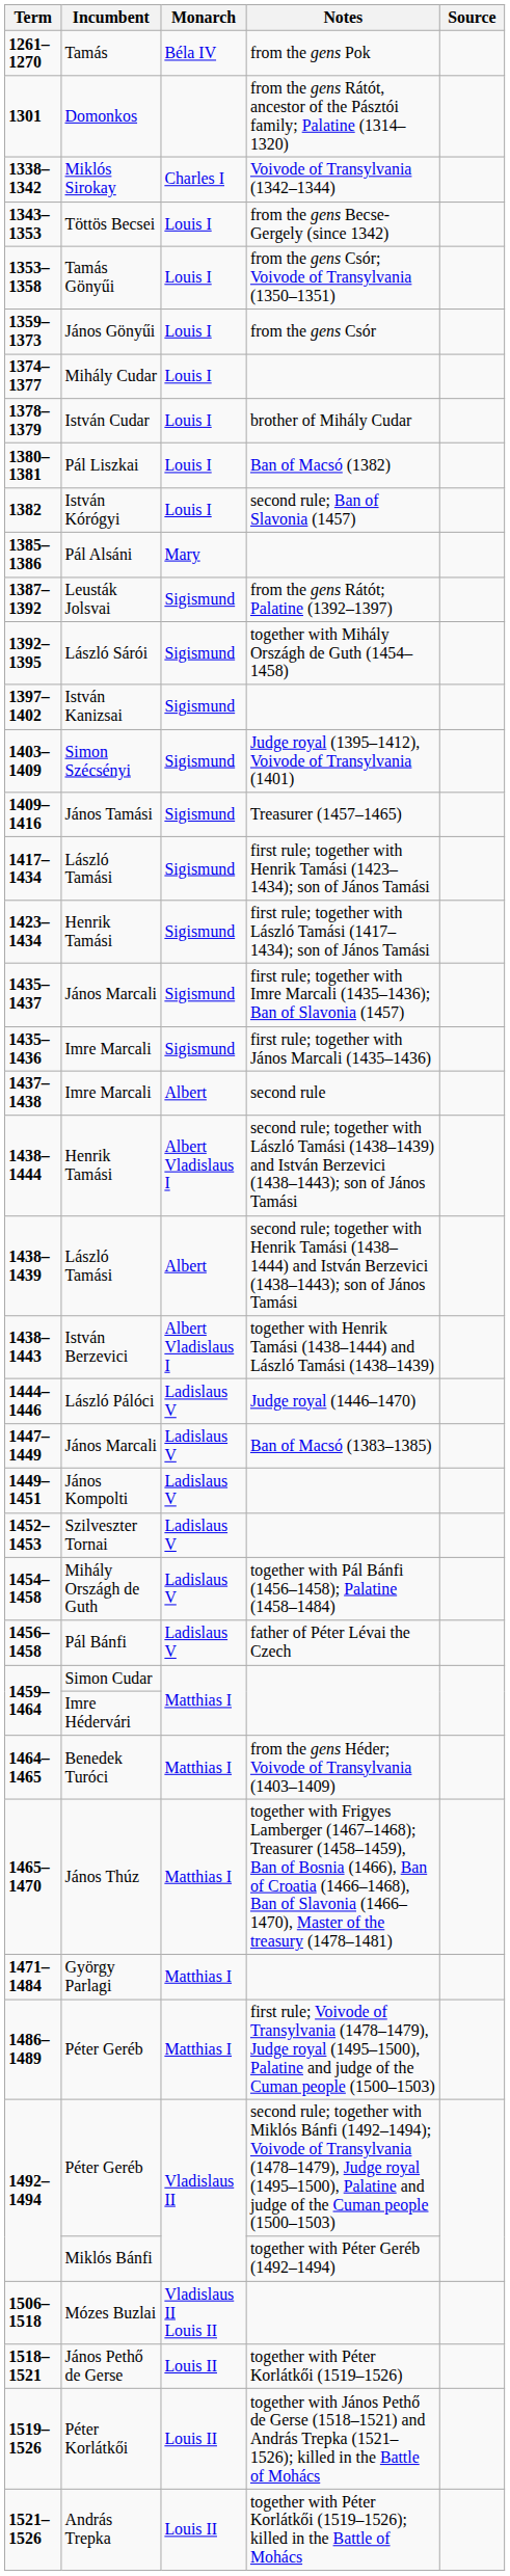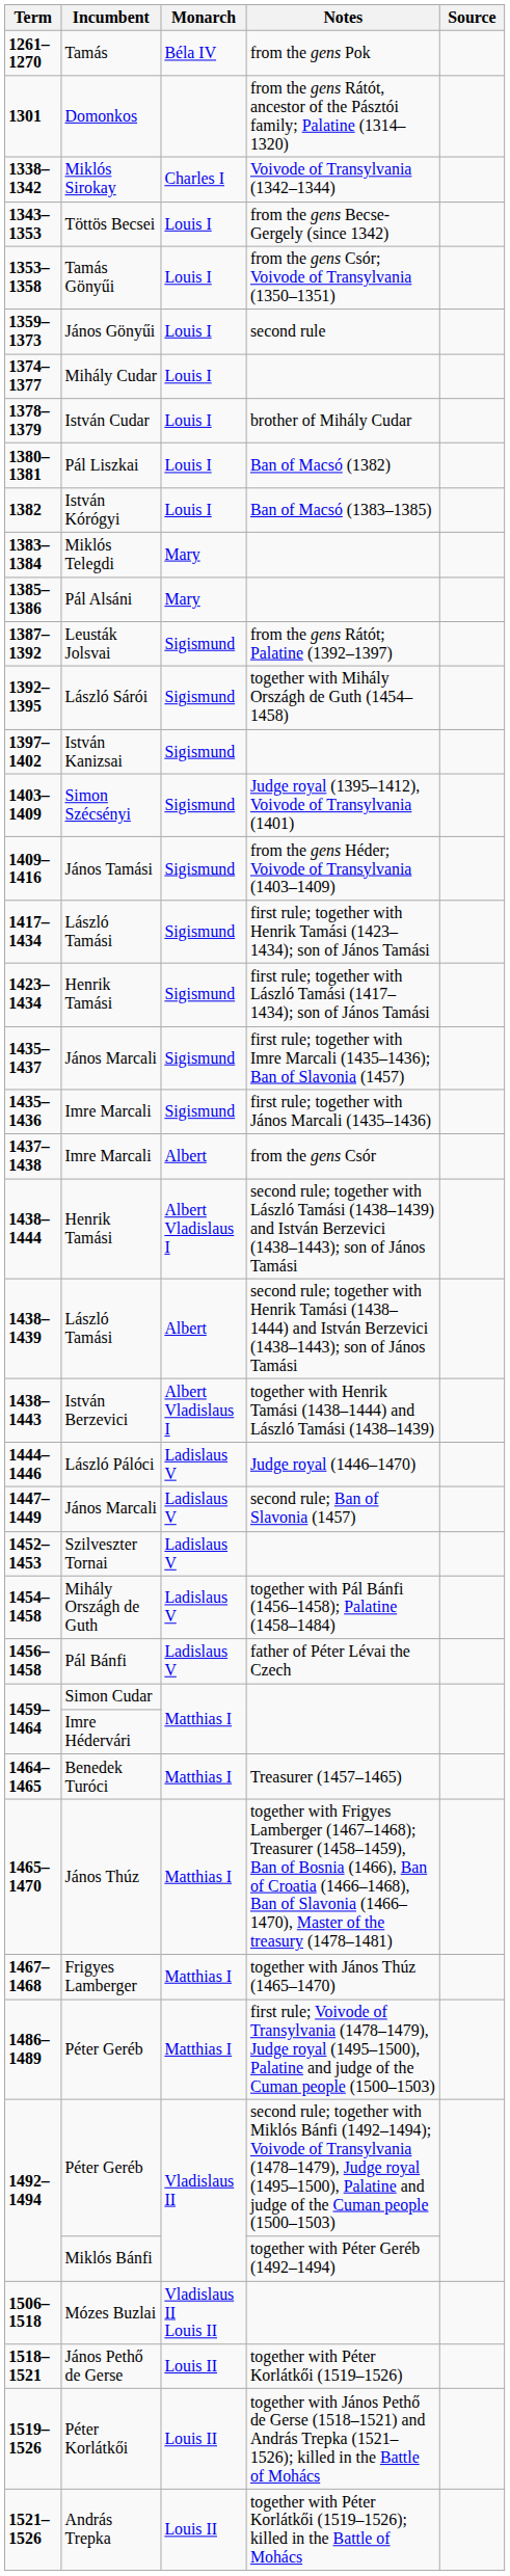 <table class="wikitable" style="width: 78%">
 <tr>
 <th scope="col" width="9%">Term</th>
 <th scope="col" width="17%">Incumbent</th>
 <th scope="col" width="9%">Monarch</th>
 <th scope="col" width="33%">Notes</th>
 <th scope="col" width="10%">Source</th>
 </tr>
 <tr>
 <td><strong>1261–1270</strong></td>
 <td>Tamás</td>
 <td><a href='#'>Béla IV</a></td>
 <td>from the <em>gens</em> Pok</td>
 <td></td>
 </tr>
 <tr>
 <td><strong>1301</strong></td>
 <td><a href='#'>Domonkos</a></td>
 <td></td>
 <td>from the <em>gens</em> Rátót, ancestor of the Pásztói family; <a href='#'>Palatine</a> (1314–1320)</td>
 <td></td>
 </tr>
 <tr>
 <td><strong>1338–1342</strong></td>
 <td><a href='#'>Miklós Sirokay</a></td>
 <td><a href='#'>Charles I</a></td>
 <td><a href='#'>Voivode of Transylvania</a> (1342–1344)</td>
 <td></td>
 </tr>
 <tr>
 <td><strong>1343–1353</strong></td>
 <td>Töttös Becsei</td>
 <td><a href='#'>Louis I</a></td>
 <td>from the <em>gens</em> Becse-Gergely (since 1342)</td>
 <td></td>
 </tr>
 <tr>
 <td><strong>1353–1358</strong></td>
 <td>Tamás Gönyűi</td>
 <td><a href='#'>Louis I</a></td>
 <td>from the <em>gens</em> Csór; <a href='#'>Voivode of Transylvania</a> (1350–1351)</td>
 <td></td>
 </tr>
 <tr>
 <td><strong>1359–1373</strong></td>
 <td>János Gönyűi</td>
 <td><a href='#'>Louis I</a></td>
-<td>from the <em>gens</em> Csór</td>
+<td>second rule</td>
 <td></td>
 </tr>
 <tr>
 <td><strong>1374–1377</strong></td>
 <td>Mihály Cudar</td>
 <td><a href='#'>Louis I</a></td>
 <td></td>
 <td></td>
 </tr>
 <tr>
 <td><strong>1378–1379</strong></td>
 <td>István Cudar</td>
 <td><a href='#'>Louis I</a></td>
 <td>brother of Mihály Cudar</td>
 <td></td>
 </tr>
 <tr>
 <td><strong>1380–1381</strong></td>
 <td>Pál Liszkai</td>
 <td><a href='#'>Louis I</a></td>
 <td><a href='#'>Ban of Macsó</a> (1382)</td>
 <td></td>
 </tr>
 <tr>
 <td><strong>1382</strong></td>
 <td>István Kórógyi</td>
 <td><a href='#'>Louis I</a></td>
-<td>second rule; <a href='#'>Ban of Slavonia</a> (1457)</td>
+<td><a href='#'>Ban of Macsó</a> (1383–1385)</td>
+<td></td>
+</tr>
+<tr>
+<td><strong>1383–1384</strong></td>
+<td>Miklós Telegdi</td>
+<td><a href='#'>Mary</a></td>
+<td></td>
 <td></td>
 </tr>
 <tr>
 <td><strong>1385–1386</strong></td>
 <td>Pál Alsáni</td>
 <td><a href='#'>Mary</a></td>
 <td></td>
 <td></td>
 </tr>
 <tr>
 <td><strong>1387–1392</strong></td>
 <td>Leusták Jolsvai</td>
 <td><a href='#'>Sigismund</a></td>
 <td>from the <em>gens</em> Rátót; <a href='#'>Palatine</a> (1392–1397)</td>
 <td></td>
 </tr>
 <tr>
 <td><strong>1392–1395</strong></td>
 <td>László Sárói</td>
 <td><a href='#'>Sigismund</a></td>
 <td>together with Mihály Országh de Guth (1454–1458)</td>
 <td></td>
 </tr>
 <tr>
 <td><strong>1397–1402</strong></td>
 <td>István Kanizsai</td>
 <td><a href='#'>Sigismund</a></td>
 <td></td>
 <td></td>
 </tr>
 <tr>
 <td><strong>1403–1409</strong></td>
 <td><a href='#'>Simon Szécsényi</a></td>
 <td><a href='#'>Sigismund</a></td>
 <td><a href='#'>Judge royal</a> (1395–1412), <a href='#'>Voivode of Transylvania</a> (1401)</td>
 <td></td>
 </tr>
 <tr>
 <td><strong>1409–1416</strong></td>
 <td>János Tamási</td>
 <td><a href='#'>Sigismund</a></td>
-<td>Treasurer (1457–1465)</td>
+<td>from the <em>gens</em> Héder; <a href='#'>Voivode of Transylvania</a> (1403–1409)</td>
 <td></td>
 </tr>
 <tr>
 <td><strong>1417–1434</strong></td>
 <td>László Tamási</td>
 <td><a href='#'>Sigismund</a></td>
 <td>first rule; together with Henrik Tamási (1423–1434); son of János Tamási</td>
 <td></td>
 </tr>
 <tr>
 <td><strong>1423–1434</strong></td>
 <td>Henrik Tamási</td>
 <td><a href='#'>Sigismund</a></td>
 <td>first rule; together with László Tamási (1417–1434); son of János Tamási</td>
 <td></td>
 </tr>
 <tr>
 <td><strong>1435–1437</strong></td>
 <td>János Marcali</td>
 <td><a href='#'>Sigismund</a></td>
 <td>first rule; together with Imre Marcali (1435–1436); <a href='#'>Ban of Slavonia</a> (1457)</td>
 <td></td>
 </tr>
 <tr>
 <td><strong>1435–1436</strong></td>
 <td>Imre Marcali</td>
 <td><a href='#'>Sigismund</a></td>
 <td>first rule; together with János Marcali (1435–1436)</td>
 <td></td>
 </tr>
 <tr>
 <td><strong>1437–1438</strong></td>
 <td>Imre Marcali</td>
 <td><a href='#'>Albert</a></td>
-<td>second rule</td>
+<td>from the <em>gens</em> Csór</td>
 <td></td>
 </tr>
 <tr>
 <td><strong>1438–1444</strong></td>
 <td>Henrik Tamási</td>
 <td><a href='#'>Albert</a><br><a href='#'>Vladislaus I</a></td>
 <td>second rule; together with László Tamási (1438–1439) and István Berzevici (1438–1443); son of János Tamási</td>
 <td></td>
 </tr>
 <tr>
 <td><strong>1438–1439</strong></td>
 <td>László Tamási</td>
 <td><a href='#'>Albert</a></td>
 <td>second rule; together with Henrik Tamási (1438–1444) and István Berzevici (1438–1443); son of János Tamási</td>
 <td></td>
 </tr>
 <tr>
 <td><strong>1438–1443</strong></td>
 <td>István Berzevici</td>
 <td><a href='#'>Albert</a><br><a href='#'>Vladislaus I</a></td>
 <td>together with Henrik Tamási (1438–1444) and László Tamási (1438–1439)</td>
 <td></td>
 </tr>
 <tr>
 <td><strong>1444–1446</strong></td>
 <td>László Pálóci</td>
 <td><a href='#'>Ladislaus V</a></td>
 <td><a href='#'>Judge royal</a> (1446–1470)</td>
 <td></td>
 </tr>
 <tr>
 <td><strong>1447–1449</strong></td>
 <td>János Marcali</td>
 <td><a href='#'>Ladislaus V</a></td>
-<td><a href='#'>Ban of Macsó</a> (1383–1385)</td>
-<td></td>
-</tr>
-<tr>
-<td><strong>1449–1451</strong></td>
-<td>János Kompolti</td>
-<td><a href='#'>Ladislaus V</a></td>
-<td></td>
+<td>second rule; <a href='#'>Ban of Slavonia</a> (1457)</td>
 <td></td>
 </tr>
 <tr>
 <td><strong>1452–1453</strong></td>
 <td>Szilveszter Tornai</td>
 <td><a href='#'>Ladislaus V</a></td>
 <td></td>
 <td></td>
 </tr>
 <tr>
 <td><strong>1454–1458</strong></td>
 <td>Mihály Országh de Guth</td>
 <td><a href='#'>Ladislaus V</a></td>
 <td>together with Pál Bánfi (1456–1458); <a href='#'>Palatine</a> (1458–1484)</td>
 <td></td>
 </tr>
 <tr>
 <td><strong>1456–1458</strong></td>
 <td>Pál Bánfi</td>
 <td><a href='#'>Ladislaus V</a></td>
 <td>father of Péter Lévai the Czech</td>
 <td></td>
 </tr>
 <tr>
 <td rowspan="2"><strong>1459–1464</strong></td>
 <td>Simon Cudar</td>
 <td rowspan="2"><a href='#'>Matthias I</a></td>
 <td rowspan="2"></td>
 <td rowspan="2"></td>
 </tr>
 <tr>
 <td>Imre Hédervári</td>
 </tr>
 <tr>
 <td><strong>1464–1465</strong></td>
 <td>Benedek Turóci</td>
 <td><a href='#'>Matthias I</a></td>
-<td>from the <em>gens</em> Héder; <a href='#'>Voivode of Transylvania</a> (1403–1409)</td>
+<td>Treasurer (1457–1465)</td>
 <td></td>
 </tr>
 <tr>
 <td><strong>1465–1470</strong></td>
 <td>János Thúz</td>
 <td><a href='#'>Matthias I</a></td>
 <td>together with Frigyes Lamberger (1467–1468); Treasurer (1458–1459), <a href='#'>Ban of Bosnia</a> (1466), <a href='#'>Ban of Croatia</a> (1466–1468), <a href='#'>Ban of Slavonia</a> (1466–1470), <a href='#'>Master of the treasury</a> (1478–1481)</td>
 <td></td>
 </tr>
 <tr>
-<td><strong>1471–1484</strong></td>
-<td>György Parlagi</td>
+<td><strong>1467–1468</strong></td>
+<td>Frigyes Lamberger</td>
 <td><a href='#'>Matthias I</a></td>
-<td></td>
+<td>together with János Thúz (1465–1470)</td>
 <td></td>
 </tr>
 <tr>
 <td><strong>1486–1489</strong></td>
 <td>Péter Geréb</td>
 <td><a href='#'>Matthias I</a></td>
 <td>first rule; <a href='#'>Voivode of Transylvania</a> (1478–1479), <a href='#'>Judge royal</a> (1495–1500), <a href='#'>Palatine</a> and judge of the <a href='#'>Cuman people</a> (1500–1503)</td>
 <td></td>
 </tr>
 <tr>
 <td rowspan="2"><strong>1492–1494</strong></td>
 <td>Péter Geréb</td>
 <td rowspan="2"><a href='#'>Vladislaus II</a></td>
 <td>second rule; together with Miklós Bánfi (1492–1494); <a href='#'>Voivode of Transylvania</a> (1478–1479), <a href='#'>Judge royal</a> (1495–1500), <a href='#'>Palatine</a> and judge of the <a href='#'>Cuman people</a> (1500–1503)</td>
 <td rowspan="2"></td>
 </tr>
 <tr>
 <td>Miklós Bánfi</td>
 <td>together with Péter Geréb (1492–1494)</td>
 </tr>
 <tr>
 <td><strong>1506–1518</strong></td>
 <td>Mózes Buzlai</td>
 <td><a href='#'>Vladislaus II</a><br><a href='#'>Louis II</a></td>
 <td></td>
 <td></td>
 </tr>
 <tr>
 <td><strong>1518–1521</strong></td>
 <td>János Pethő de Gerse</td>
 <td><a href='#'>Louis II</a></td>
 <td>together with Péter Korlátkői (1519–1526)</td>
 <td></td>
 </tr>
 <tr>
 <td><strong>1519–1526</strong></td>
 <td>Péter Korlátkői</td>
 <td><a href='#'>Louis II</a></td>
 <td>together with János Pethő de Gerse (1518–1521) and András Trepka (1521–1526); killed in the <a href='#'>Battle of Mohács</a></td>
 <td></td>
 </tr>
 <tr>
 <td><strong>1521–1526</strong></td>
 <td>András Trepka</td>
 <td><a href='#'>Louis II</a></td>
 <td>together with Péter Korlátkői (1519–1526); killed in the <a href='#'>Battle of Mohács</a></td>
 <td></td>
 </tr>
 </table>
